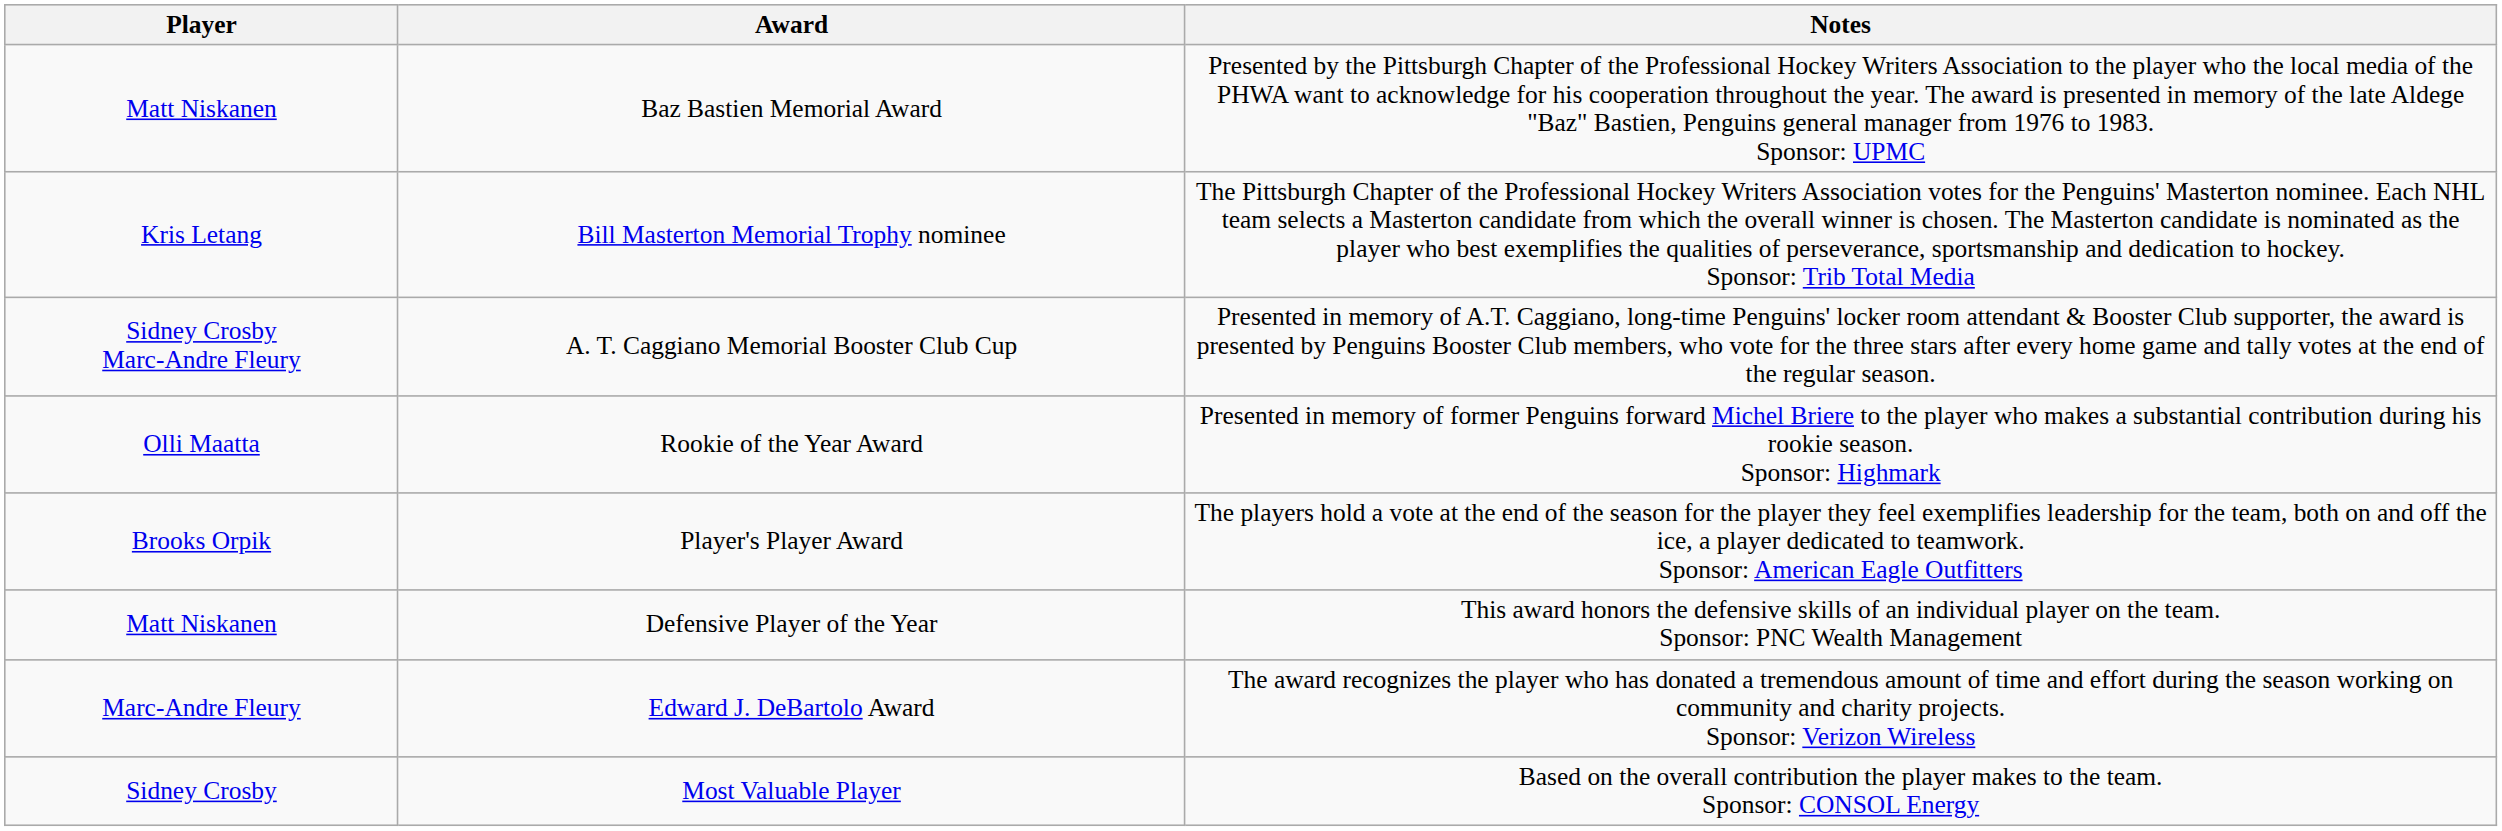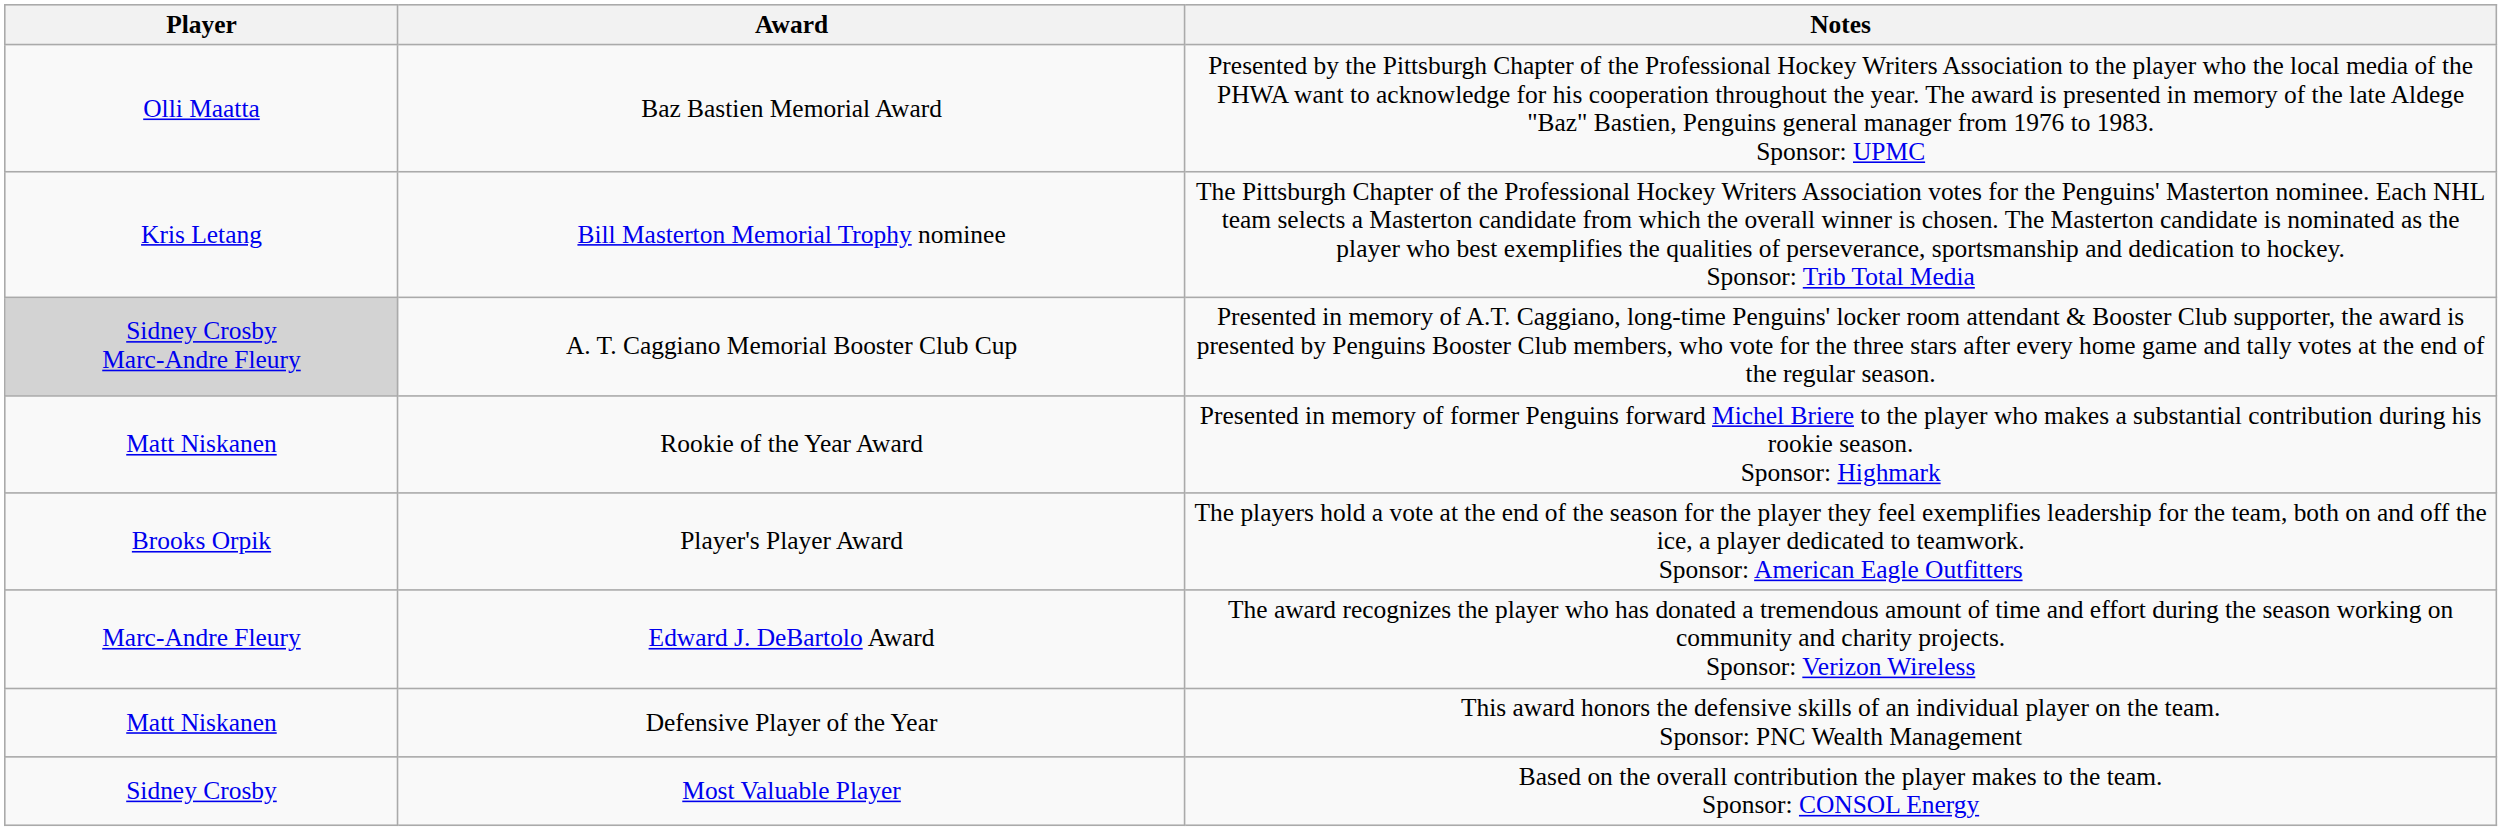 <table class="wikitable">
 <tr>
 <th width="15%">Player</th>
 <th width="30%">Award</th>
 <th width="50%">Notes</th>
 </tr>
 <tr style="text-align:center;">
-<td><a href='#'>Matt Niskanen</a></td>
+<td><a href='#'>Olli Maatta</a></td>
 <td>Baz Bastien Memorial Award</td>
 <td>Presented by the Pittsburgh Chapter of the Professional Hockey Writers Association to the player who the local media of the PHWA want to acknowledge for his cooperation throughout the year. The award is presented in memory of the late Aldege "Baz" Bastien, Penguins general manager from 1976 to 1983. <br>Sponsor: <a href='#'>UPMC</a></td>
 </tr>
 <tr style="text-align:center;">
 <td><a href='#'>Kris Letang</a></td>
 <td><a href='#'>Bill Masterton Memorial Trophy</a> nominee</td>
 <td>The Pittsburgh Chapter of the Professional Hockey Writers Association votes for the Penguins' Masterton nominee. Each NHL team selects a Masterton candidate from which the overall winner is chosen. The Masterton candidate is nominated as the player who best exemplifies the qualities of perseverance, sportsmanship and dedication to hockey. <br>Sponsor: <a href='#'>Trib Total Media</a></td>
 </tr>
 <tr style="text-align:center;">
-<td><a href='#'>Sidney Crosby</a><br><a href='#'>Marc-Andre Fleury</a></td>
+<td style="background: lightgrey;"><a href='#'>Sidney Crosby</a><br><a href='#'>Marc-Andre Fleury</a></td>
 <td>A. T. Caggiano Memorial Booster Club Cup</td>
 <td>Presented in memory of A.T. Caggiano, long-time Penguins' locker room attendant & Booster Club supporter, the award is presented by Penguins Booster Club members, who vote for the three stars after every home game and tally votes at the end of the regular season.</td>
 </tr>
 <tr style="text-align:center;">
-<td><a href='#'>Olli Maatta</a></td>
+<td><a href='#'>Matt Niskanen</a></td>
 <td>Rookie of the Year Award</td>
 <td>Presented in memory of former Penguins forward <a href='#'>Michel Briere</a> to the player who makes a substantial contribution during his rookie season. <br>Sponsor: <a href='#'>Highmark</a></td>
 </tr>
 <tr style="text-align:center;">
 <td><a href='#'>Brooks Orpik</a></td>
 <td>Player's Player Award</td>
 <td>The players hold a vote at the end of the season for the player they feel exemplifies leadership for the team, both on and off the ice, a player dedicated to teamwork. <br>Sponsor: <a href='#'>American Eagle Outfitters</a></td>
 </tr>
 <tr style="text-align:center;">
+<td><a href='#'>Marc-Andre Fleury</a></td>
+<td><a href='#'>Edward J. DeBartolo</a> Award</td>
+<td>The award recognizes the player who has donated a tremendous amount of time and effort during the season working on community and charity projects. <br> Sponsor: <a href='#'>Verizon Wireless</a></td>
+</tr>
+<tr style="text-align:center;">
 <td><a href='#'>Matt Niskanen</a></td>
 <td>Defensive Player of the Year</td>
 <td>This award honors the defensive skills of an individual player on the team. <br> Sponsor: PNC Wealth Management</td>
-</tr>
-<tr style="text-align:center;">
-<td><a href='#'>Marc-Andre Fleury</a></td>
-<td><a href='#'>Edward J. DeBartolo</a> Award</td>
-<td>The award recognizes the player who has donated a tremendous amount of time and effort during the season working on community and charity projects. <br> Sponsor: <a href='#'>Verizon Wireless</a></td>
 </tr>
 <tr style="text-align:center;">
 <td><a href='#'>Sidney Crosby</a></td>
 <td><a href='#'>Most Valuable Player</a></td>
 <td>Based on the overall contribution the player makes to the team. <br> Sponsor: <a href='#'>CONSOL Energy</a></td>
 </tr>
 </table>
